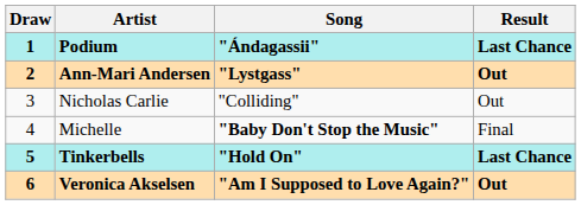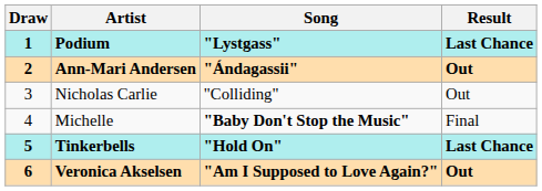 <table class="sortable wikitable" style="margin: 1em auto 1em auto; text-align:center;">
 <tr>
 <th>Draw</th>
 <th>Artist</th>
 <th>Song</th>
 <th>Result</th>
 </tr>
 <tr style="font-weight:bold; background:paleturquoise;">
 <td>1</td>
 <td style="text-align:left;">Podium</td>
-<td style="text-align:left;">"Ándagassii"</td>
+<td style="text-align:left;">"Lystgass"</td>
 <td style="text-align:left;"><strong>Last Chance</strong></td>
 </tr>
 <tr style="font-weight:bold; background:navajowhite;">
 <td>2</td>
 <td style="text-align:left;">Ann-Mari Andersen</td>
-<td style="text-align:left;">"Lystgass"</td>
+<td style="text-align:left;">"Ándagassii"</td>
 <td style="text-align:left;">Out</td>
 </tr>
 <tr>
 <td>3</td>
 <td style="text-align:left;">Nicholas Carlie</td>
 <td style="text-align:left;">"Colliding"</td>
 <td style="text-align:left;">Out</td>
 </tr>
 <tr>
 <td>4</td>
 <td style="text-align:left;">Michelle</td>
 <td style="text-align:left;"><strong>"Baby Don't Stop the Music"</strong></td>
 <td style="text-align:left;">Final</td>
 </tr>
 <tr style="font-weight:bold; background:paleturquoise;">
 <td>5</td>
 <td style="text-align:left;">Tinkerbells</td>
 <td style="text-align:left;">"Hold On"</td>
 <td style="text-align:left;"><strong>Last Chance</strong></td>
 </tr>
 <tr style="font-weight:bold; background:navajowhite;">
 <td>6</td>
 <td style="text-align:left;">Veronica Akselsen</td>
 <td style="text-align:left;">"Am I Supposed to Love Again?"</td>
 <td style="text-align:left;">Out</td>
 </tr>
 </table>
